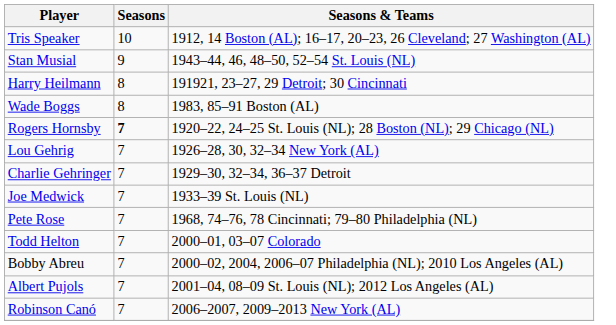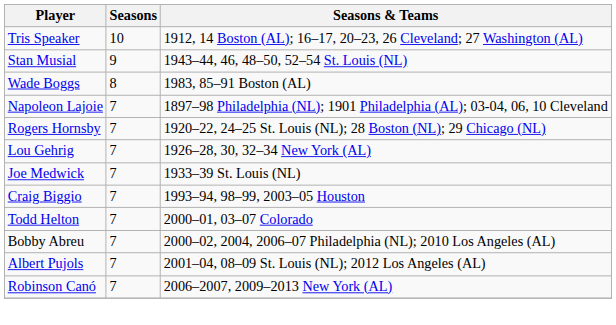 <table class="wikitable sortable">
 <tr>
 <th>Player</th>
 <th>Seasons</th>
 <th>Seasons & Teams</th>
 </tr>
 <tr>
 <td><a href='#'>Tris Speaker</a></td>
 <td>10</td>
 <td>1912, 14 <a href='#'>Boston (AL)</a>; 16–17, 20–23, 26 <a href='#'>Cleveland</a>; 27 <a href='#'>Washington (AL)</a></td>
 </tr>
 <tr>
 <td><a href='#'>Stan Musial</a></td>
 <td>9</td>
 <td>1943–44, 46, 48–50, 52–54 <a href='#'>St. Louis (NL)</a></td>
 </tr>
 <tr>
-<td><a href='#'>Harry Heilmann</a></td>
-<td>8</td>
-<td>191921, 23–27, 29 <a href='#'>Detroit</a>; 30 <a href='#'>Cincinnati</a></td>
-</tr>
-<tr>
 <td><a href='#'>Wade Boggs</a></td>
 <td>8</td>
 <td>1983, 85–91 Boston (AL)</td>
 </tr>
 <tr>
+<td><a href='#'>Napoleon Lajoie</a></td>
+<td>7</td>
+<td>1897–98 <a href='#'>Philadelphia (NL)</a>; 1901 <a href='#'>Philadelphia (AL)</a>; 03-04, 06, 10 Cleveland</td>
+</tr>
+<tr>
 <td><a href='#'>Rogers Hornsby</a></td>
-<td><strong>7</strong></td>
+<td>7</td>
 <td>1920–22, 24–25 St. Louis (NL); 28 <a href='#'>Boston (NL)</a>; 29 <a href='#'>Chicago (NL)</a></td>
 </tr>
 <tr>
 <td><a href='#'>Lou Gehrig</a></td>
 <td>7</td>
 <td>1926–28, 30, 32–34 <a href='#'>New York (AL)</a></td>
 </tr>
 <tr>
-<td><a href='#'>Charlie Gehringer</a></td>
-<td>7</td>
-<td>1929–30, 32–34, 36–37 Detroit</td>
-</tr>
-<tr>
 <td><a href='#'>Joe Medwick</a></td>
 <td>7</td>
 <td>1933–39 St. Louis (NL)</td>
 </tr>
 <tr>
-<td><a href='#'>Pete Rose</a></td>
+<td><a href='#'>Craig Biggio</a></td>
 <td>7</td>
-<td>1968, 74–76, 78 Cincinnati; 79–80 Philadelphia (NL)</td>
+<td>1993–94, 98–99, 2003–05 <a href='#'>Houston</a></td>
 </tr>
 <tr>
 <td><a href='#'>Todd Helton</a></td>
 <td>7</td>
 <td>2000–01, 03–07 <a href='#'>Colorado</a></td>
 </tr>
 <tr>
 <td>Bobby Abreu</td>
 <td>7</td>
 <td>2000–02, 2004, 2006–07 Philadelphia (NL); 2010 Los Angeles (AL)</td>
 </tr>
 <tr>
 <td><a href='#'>Albert Pujols</a></td>
 <td>7</td>
 <td>2001–04, 08–09 St. Louis (NL); 2012 Los Angeles (AL)</td>
 </tr>
 <tr>
 <td><a href='#'>Robinson Canó</a></td>
 <td>7</td>
 <td>2006–2007, 2009–2013 <a href='#'>New York (AL)</a></td>
 </tr>
 <tr>
 </tr>
 </table>
